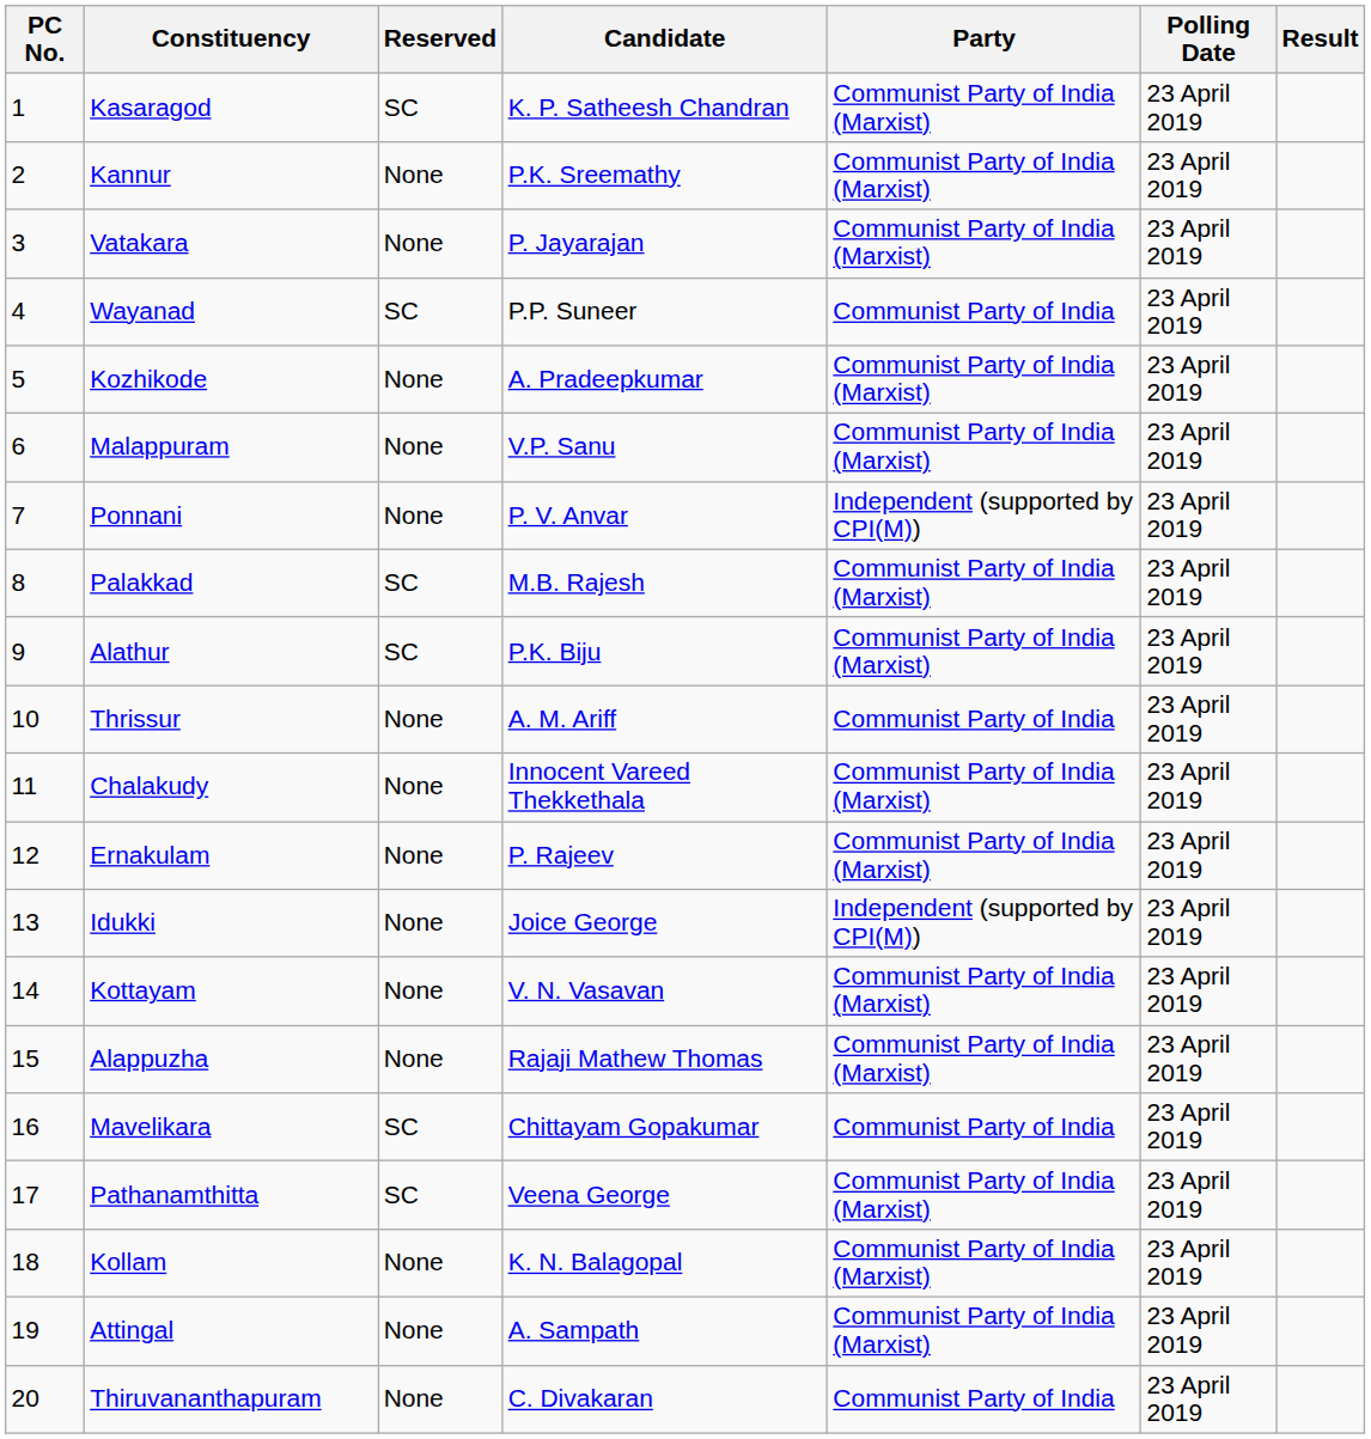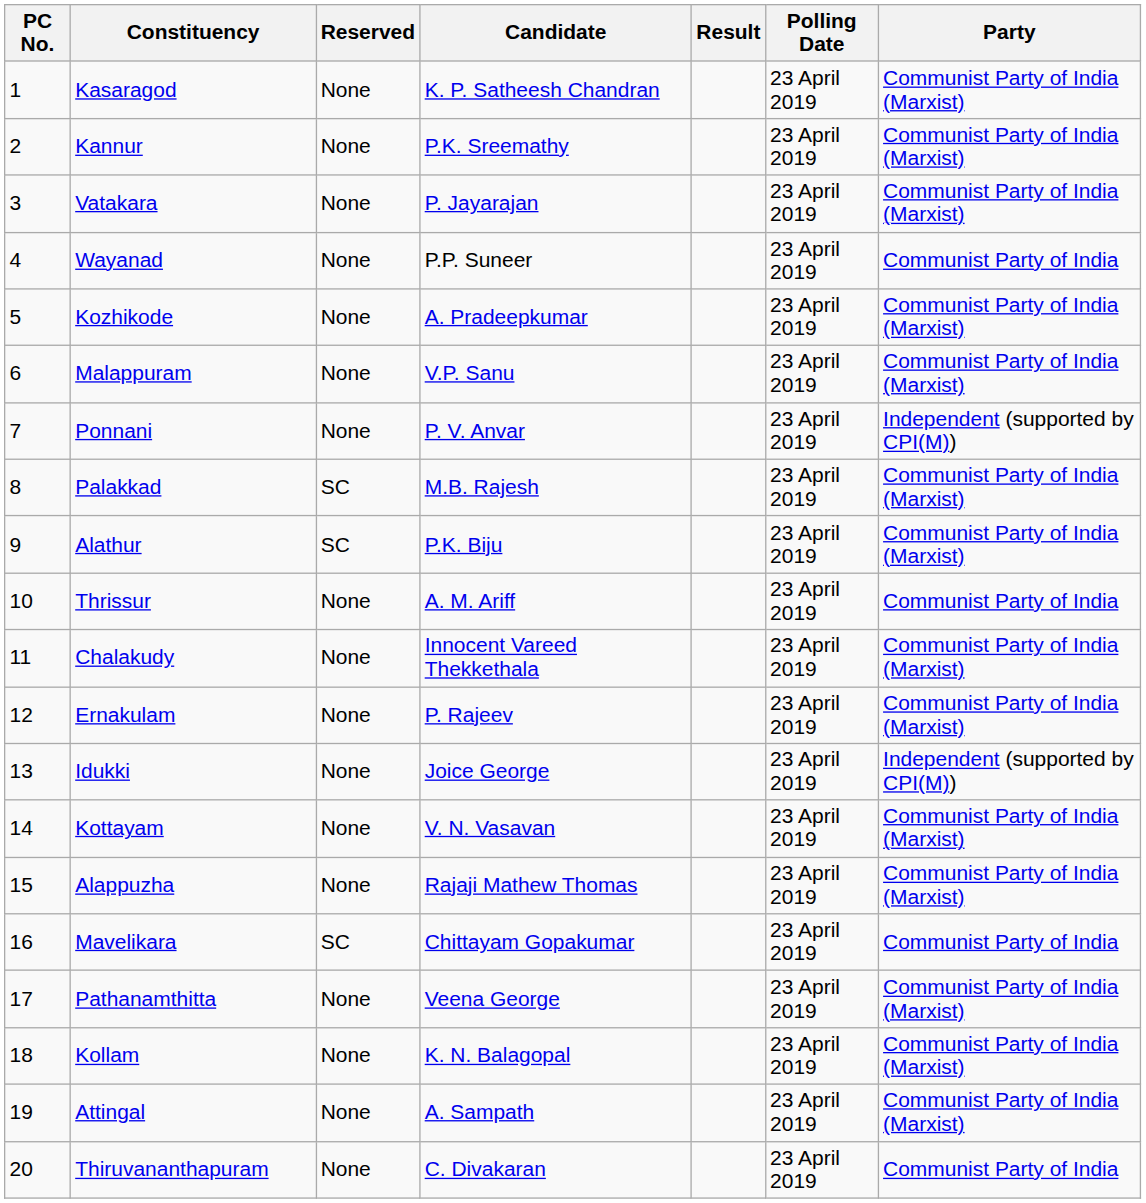 <table class= "wikitable sortable">
 <tr>
 <th>PC No.</th>
 <th style="width:180px;">Constituency</th>
 <th>Reserved</th>
 <th style="width:200px;">Candidate</th>
+<th>Result</th>
+<th>Polling Date</th>
 <th>Party</th>
-<th>Polling Date</th>
-<th>Result</th>
 </tr>
 <tr>
 <td>1</td>
 <td><a href='#'>Kasaragod</a></td>
-<td>SC</td>
+<td>None</td>
 <td><a href='#'>K. P. Satheesh Chandran</a></td>
+<td></td>
+<td>23 April 2019</td>
 <td><a href='#'>Communist Party of India (Marxist)</a></td>
-<td>23 April 2019</td>
-<td></td>
 </tr>
 <tr>
 <td>2</td>
 <td><a href='#'>Kannur</a></td>
 <td>None</td>
 <td><a href='#'>P.K. Sreemathy</a></td>
+<td></td>
+<td>23 April 2019</td>
 <td><a href='#'>Communist Party of India (Marxist)</a></td>
-<td>23 April 2019</td>
-<td></td>
 </tr>
 <tr>
 <td>3</td>
 <td><a href='#'>Vatakara</a></td>
 <td>None</td>
 <td><a href='#'>P. Jayarajan</a></td>
+<td></td>
+<td>23 April 2019</td>
 <td><a href='#'>Communist Party of India (Marxist)</a></td>
-<td>23 April 2019</td>
-<td></td>
 </tr>
 <tr>
 <td>4</td>
 <td><a href='#'>Wayanad</a></td>
-<td>SC</td>
+<td>None</td>
 <td>P.P. Suneer</td>
+<td></td>
+<td>23 April 2019</td>
 <td><a href='#'>Communist Party of India</a></td>
-<td>23 April 2019</td>
-<td></td>
 </tr>
 <tr>
 <td>5</td>
 <td><a href='#'>Kozhikode</a></td>
 <td>None</td>
 <td><a href='#'>A. Pradeepkumar</a></td>
+<td></td>
+<td>23 April 2019</td>
 <td><a href='#'>Communist Party of India (Marxist)</a></td>
-<td>23 April 2019</td>
-<td></td>
 </tr>
 <tr>
 <td>6</td>
 <td><a href='#'>Malappuram</a></td>
 <td>None</td>
 <td><a href='#'>V.P. Sanu</a></td>
+<td></td>
+<td>23 April 2019</td>
 <td><a href='#'>Communist Party of India (Marxist)</a></td>
-<td>23 April 2019</td>
-<td></td>
 </tr>
 <tr>
 <td>7</td>
 <td><a href='#'>Ponnani</a></td>
 <td>None</td>
 <td><a href='#'>P. V. Anvar</a></td>
+<td></td>
+<td>23 April 2019</td>
 <td><a href='#'>Independent</a> (supported by <a href='#'>CPI(M)</a>)</td>
-<td>23 April 2019</td>
-<td></td>
 </tr>
 <tr>
 <td>8</td>
 <td><a href='#'>Palakkad</a></td>
 <td>SC</td>
 <td><a href='#'>M.B. Rajesh</a></td>
+<td></td>
+<td>23 April 2019</td>
 <td><a href='#'>Communist Party of India (Marxist)</a></td>
-<td>23 April 2019</td>
-<td></td>
 </tr>
 <tr>
 <td>9</td>
 <td><a href='#'>Alathur</a></td>
 <td>SC</td>
 <td><a href='#'>P.K. Biju</a></td>
+<td></td>
+<td>23 April 2019</td>
 <td><a href='#'>Communist Party of India (Marxist)</a></td>
-<td>23 April 2019</td>
-<td></td>
 </tr>
 <tr>
 <td>10</td>
 <td><a href='#'>Thrissur</a></td>
 <td>None</td>
 <td><a href='#'>A. M. Ariff</a></td>
+<td></td>
+<td>23 April 2019</td>
 <td><a href='#'>Communist Party of India</a></td>
-<td>23 April 2019</td>
-<td></td>
 </tr>
 <tr>
 <td>11</td>
 <td><a href='#'>Chalakudy</a></td>
 <td>None</td>
 <td><a href='#'>Innocent Vareed Thekkethala</a></td>
+<td></td>
+<td>23 April 2019</td>
 <td><a href='#'>Communist Party of India (Marxist)</a></td>
-<td>23 April 2019</td>
-<td></td>
 </tr>
 <tr>
 <td>12</td>
 <td><a href='#'>Ernakulam</a></td>
 <td>None</td>
 <td><a href='#'>P. Rajeev</a></td>
+<td></td>
+<td>23 April 2019</td>
 <td><a href='#'>Communist Party of India (Marxist)</a></td>
-<td>23 April 2019</td>
-<td></td>
 </tr>
 <tr>
 <td>13</td>
 <td><a href='#'>Idukki</a></td>
 <td>None</td>
 <td><a href='#'>Joice George</a></td>
+<td></td>
+<td>23 April 2019</td>
 <td><a href='#'>Independent</a> (supported by <a href='#'>CPI(M)</a>)</td>
-<td>23 April 2019</td>
-<td></td>
 </tr>
 <tr>
 <td>14</td>
 <td><a href='#'>Kottayam</a></td>
 <td>None</td>
 <td><a href='#'>V. N. Vasavan</a></td>
+<td></td>
+<td>23 April 2019</td>
 <td><a href='#'>Communist Party of India (Marxist)</a></td>
-<td>23 April 2019</td>
-<td></td>
 </tr>
 <tr>
 <td>15</td>
 <td><a href='#'>Alappuzha</a></td>
 <td>None</td>
 <td><a href='#'>Rajaji Mathew Thomas</a></td>
+<td></td>
+<td>23 April 2019</td>
 <td><a href='#'>Communist Party of India (Marxist)</a></td>
-<td>23 April 2019</td>
-<td></td>
 </tr>
 <tr>
 <td>16</td>
 <td><a href='#'>Mavelikara</a></td>
 <td>SC</td>
 <td><a href='#'>Chittayam Gopakumar</a></td>
+<td></td>
+<td>23 April 2019</td>
 <td><a href='#'>Communist Party of India</a></td>
-<td>23 April 2019</td>
-<td></td>
 </tr>
 <tr>
 <td>17</td>
 <td><a href='#'>Pathanamthitta</a></td>
-<td>SC</td>
+<td>None</td>
 <td><a href='#'>Veena George</a></td>
+<td></td>
+<td>23 April 2019</td>
 <td><a href='#'>Communist Party of India (Marxist)</a></td>
-<td>23 April 2019</td>
-<td></td>
 </tr>
 <tr>
 <td>18</td>
 <td><a href='#'>Kollam</a></td>
 <td>None</td>
 <td><a href='#'>K. N. Balagopal</a></td>
+<td></td>
+<td>23 April 2019</td>
 <td><a href='#'>Communist Party of India (Marxist)</a></td>
-<td>23 April 2019</td>
-<td></td>
 </tr>
 <tr>
 <td>19</td>
 <td><a href='#'>Attingal</a></td>
 <td>None</td>
 <td><a href='#'>A. Sampath</a></td>
+<td></td>
+<td>23 April 2019</td>
 <td><a href='#'>Communist Party of India (Marxist)</a></td>
-<td>23 April 2019</td>
-<td></td>
 </tr>
 <tr>
 <td>20</td>
 <td><a href='#'>Thiruvananthapuram</a></td>
 <td>None</td>
 <td><a href='#'>C. Divakaran</a></td>
+<td></td>
+<td>23 April 2019</td>
 <td><a href='#'>Communist Party of India</a></td>
-<td>23 April 2019</td>
-<td></td>
 </tr>
 </table>
